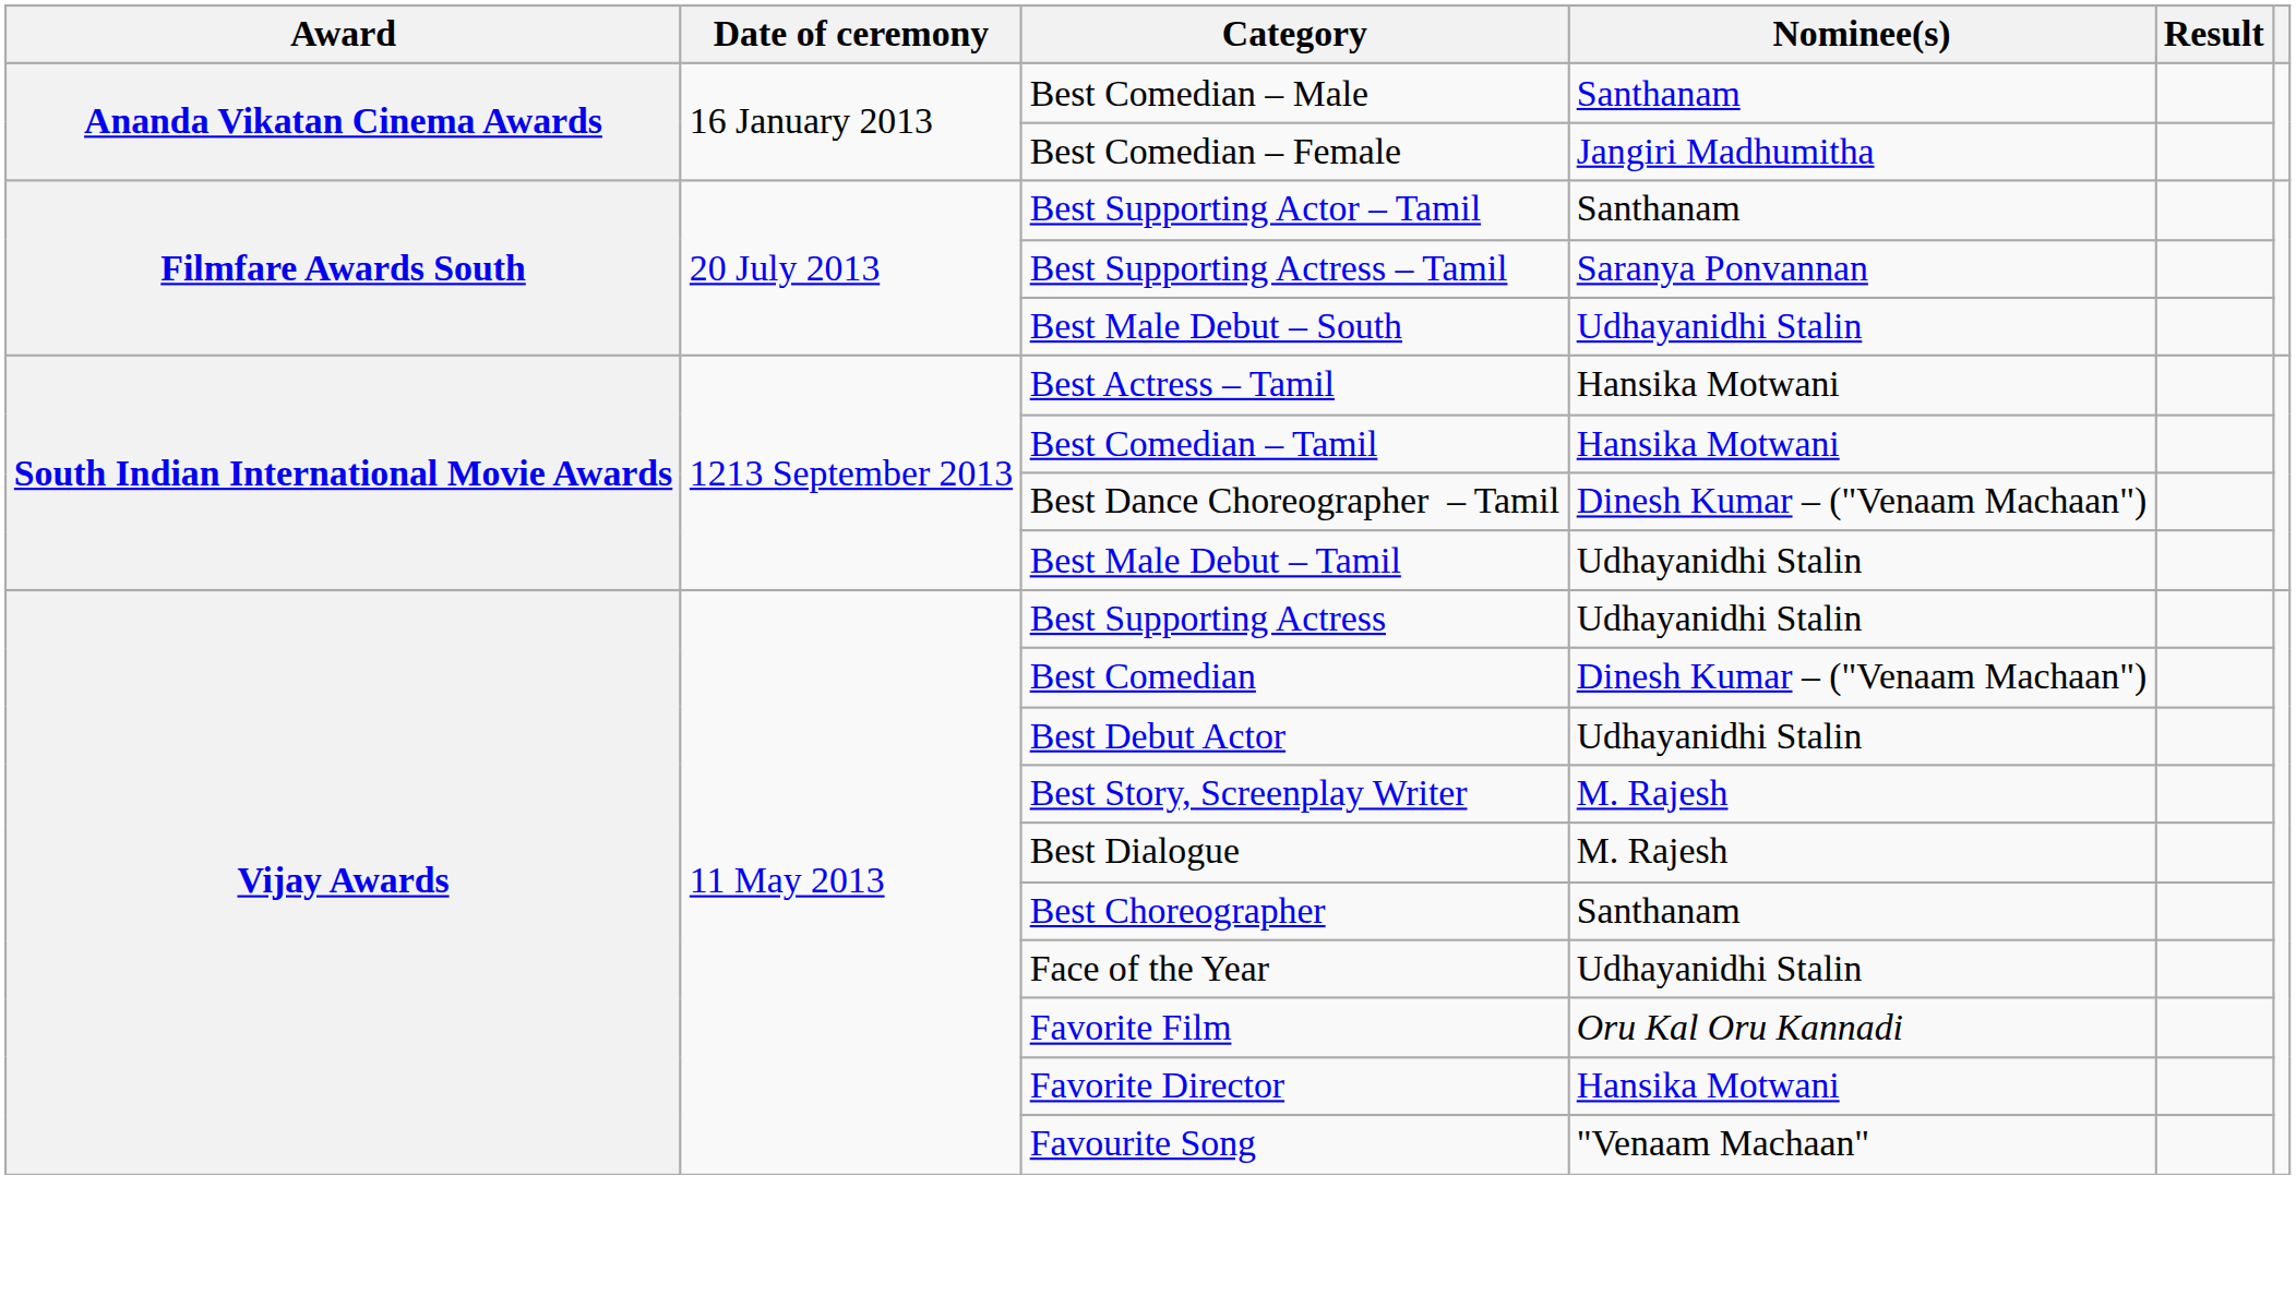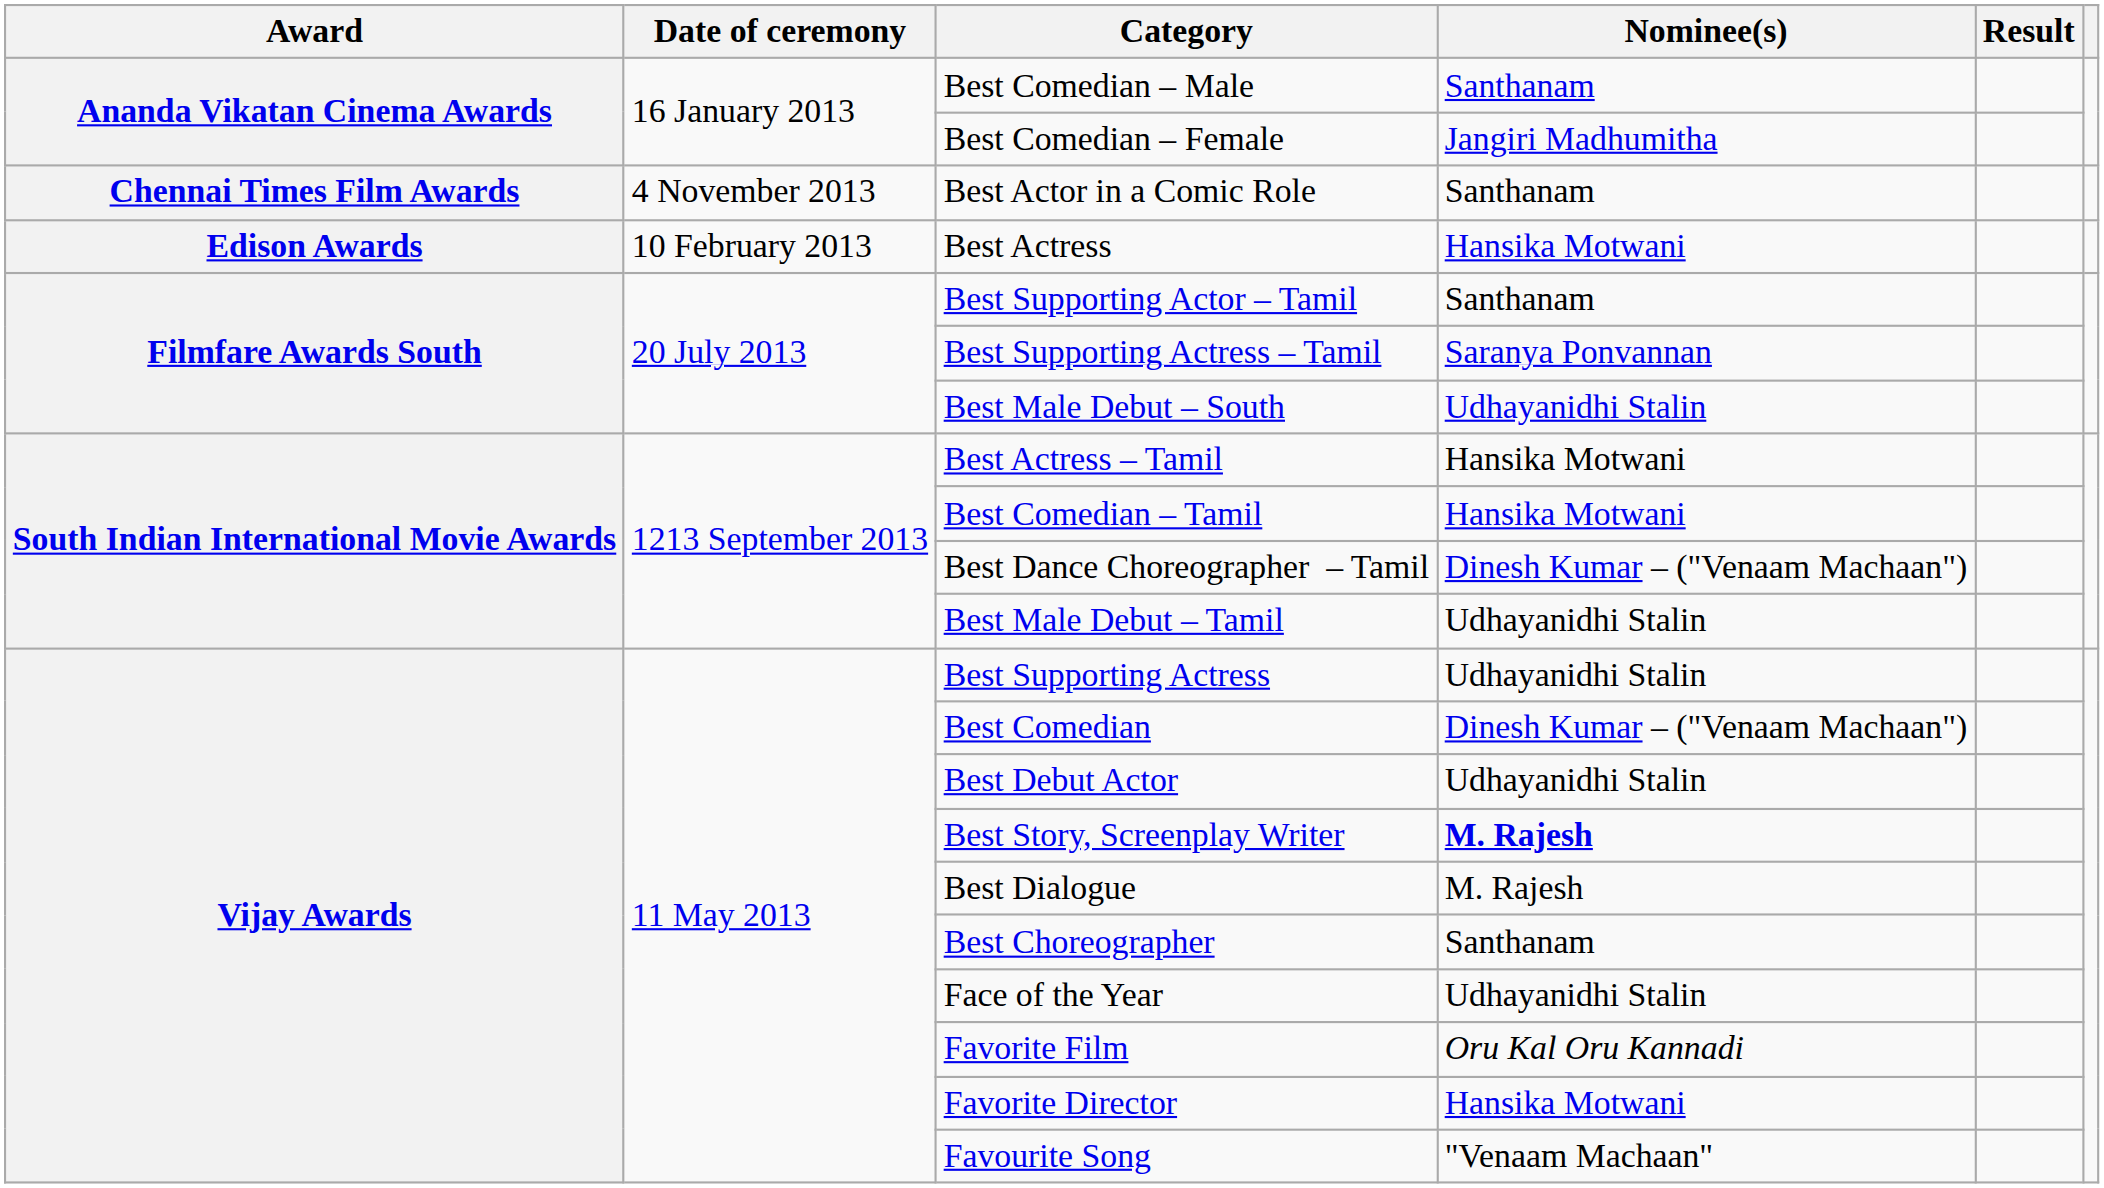 <table class="wikitable plainrowheaders unsortable">
 <tr>
 <th scope="col">Award</th>
 <th scope="col">Date of ceremony</th>
 <th scope="col">Category</th>
 <th scope="col">Nominee(s)</th>
 <th scope="col">Result</th>
 <th scope="col" class="unsortable"></th>
 </tr>
 <tr>
 <th rowspan="2" scope="row"><a href='#'>Ananda Vikatan Cinema Awards</a></th>
 <td rowspan="2">16 January 2013</td>
 <td>Best Comedian – Male</td>
 <td><a href='#'>Santhanam</a></td>
 <td></td>
 <td rowspan="2" style="text-align: center;"><br></td>
 </tr>
 <tr>
 <td>Best Comedian – Female</td>
 <td><a href='#'>Jangiri Madhumitha</a></td>
 <td></td>
+</tr>
+<tr>
+<th scope="row"><a href='#'>Chennai Times Film Awards</a></th>
+<td>4 November 2013</td>
+<td>Best Actor in a Comic Role</td>
+<td>Santhanam</td>
+<td></td>
+<td style="text-align: center;"><br></td>
+</tr>
+<tr>
+<th scope="row"><a href='#'>Edison Awards</a></th>
+<td>10 February 2013</td>
+<td>Best Actress</td>
+<td><a href='#'>Hansika Motwani</a></td>
+<td></td>
+<td style="text-align: center;"><br></td>
 </tr>
 <tr>
 <th rowspan="3" scope="row"><a href='#'>Filmfare Awards South</a></th>
 <td rowspan="3"><a href='#'>20 July 2013</a></td>
 <td><a href='#'>Best Supporting Actor – Tamil</a></td>
 <td>Santhanam</td>
 <td></td>
 <td rowspan="3" style="text-align: center;"><br></td>
 </tr>
 <tr>
 <td><a href='#'>Best Supporting Actress – Tamil</a></td>
 <td><a href='#'>Saranya Ponvannan</a></td>
 <td></td>
 </tr>
 <tr>
 <td><a href='#'>Best Male Debut – South</a></td>
 <td><a href='#'>Udhayanidhi Stalin</a></td>
 <td></td>
 </tr>
 <tr>
 <th rowspan="4" scope="row"><a href='#'>South Indian International Movie Awards</a></th>
 <td rowspan="4"><a href='#'>1213 September 2013</a></td>
 <td><a href='#'>Best Actress – Tamil</a></td>
 <td>Hansika Motwani</td>
 <td></td>
 <td rowspan="4" style="text-align: center;"><br><br></td>
 </tr>
 <tr>
 <td><a href='#'>Best Comedian – Tamil</a></td>
 <td><a href='#'>Hansika Motwani</a></td>
 <td></td>
 </tr>
 <tr>
 <td>Best Dance Choreographer  – Tamil</td>
 <td><a href='#'>Dinesh Kumar</a> – ("Venaam Machaan")</td>
 <td></td>
 </tr>
 <tr>
 <td><a href='#'>Best Male Debut – Tamil</a></td>
 <td>Udhayanidhi Stalin</td>
 <td></td>
 </tr>
 <tr>
 <th rowspan="10" scope="row"><a href='#'>Vijay Awards</a></th>
 <td rowspan="10"><a href='#'>11 May 2013</a></td>
 <td><a href='#'>Best Supporting Actress</a></td>
 <td>Udhayanidhi Stalin</td>
 <td></td>
 <td rowspan="10" style="text-align: center;"><br></td>
 </tr>
 <tr>
 <td><a href='#'>Best Comedian</a></td>
 <td><a href='#'>Dinesh Kumar</a> – ("Venaam Machaan")</td>
 <td></td>
 </tr>
 <tr>
 <td><a href='#'>Best Debut Actor</a></td>
 <td>Udhayanidhi Stalin</td>
 <td></td>
 </tr>
 <tr>
 <td><a href='#'>Best Story, Screenplay Writer</a></td>
-<td><a href='#'>M. Rajesh</a></td>
+<td><strong><a href='#'>M. Rajesh</a></strong></td>
 <td></td>
 </tr>
 <tr>
 <td>Best Dialogue</td>
 <td>M. Rajesh</td>
 <td></td>
 </tr>
 <tr>
 <td><a href='#'>Best Choreographer</a></td>
 <td>Santhanam</td>
 <td></td>
 </tr>
 <tr>
 <td>Face of the Year</td>
 <td>Udhayanidhi Stalin</td>
 <td></td>
 </tr>
 <tr>
 <td><a href='#'>Favorite Film</a></td>
 <td><em>Oru Kal Oru Kannadi</em></td>
 <td></td>
 </tr>
 <tr>
 <td><a href='#'>Favorite Director</a></td>
 <td><a href='#'>Hansika Motwani</a></td>
 <td></td>
 </tr>
 <tr>
 <td><a href='#'>Favourite Song</a></td>
 <td>"Venaam Machaan"</td>
 <td></td>
 </tr>
 </table>
